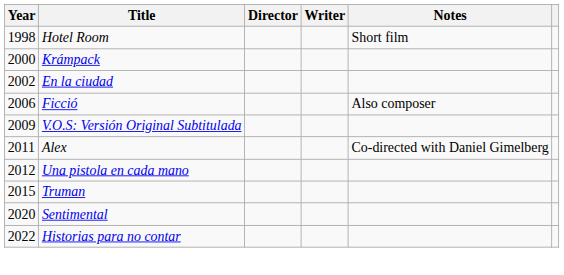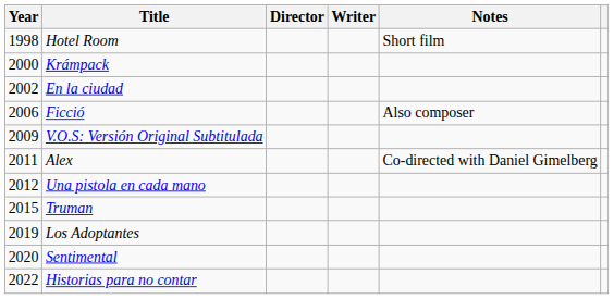 <table class="wikitable">
 <tr>
 <th>Year</th>
 <th>Title</th>
 <th>Director</th>
 <th>Writer</th>
 <th>Notes</th>
 <th></th>
 </tr>
 <tr>
 <td>1998</td>
 <td><em>Hotel Room</em></td>
 <td></td>
 <td></td>
 <td>Short film</td>
 <td align = "center"></td>
 </tr>
 <tr>
 <td>2000</td>
 <td><em><a href='#'>Krámpack</a></em></td>
 <td></td>
 <td></td>
 <td></td>
 <td align = "center"></td>
 </tr>
 <tr>
 <td>2002</td>
 <td><em><a href='#'>En la ciudad</a></em></td>
 <td></td>
 <td></td>
 <td></td>
 <td align = "center"></td>
 </tr>
 <tr>
 <td>2006</td>
 <td><em><a href='#'>Ficció</a></em></td>
 <td></td>
 <td></td>
 <td>Also composer</td>
 <td align = "center"></td>
 </tr>
 <tr>
 <td>2009</td>
 <td><em><a href='#'>V.O.S: Versión Original Subtitulada</a></em></td>
 <td></td>
 <td></td>
 <td></td>
 <td align = "center"></td>
 </tr>
 <tr>
 <td>2011</td>
 <td><em>Alex</em></td>
 <td></td>
 <td></td>
 <td>Co-directed with Daniel Gimelberg</td>
 <td></td>
 </tr>
 <tr>
 <td>2012</td>
 <td><em><a href='#'>Una pistola en cada mano</a></em></td>
 <td></td>
 <td></td>
 <td></td>
 <td align = "center"></td>
 </tr>
 <tr>
 <td>2015</td>
 <td><em><a href='#'>Truman</a></em></td>
 <td></td>
 <td></td>
 <td></td>
 <td align = "center"></td>
 </tr>
 <tr>
+<td>2019</td>
+<td><em>Los Adoptantes</em></td>
+<td></td>
+<td></td>
+<td></td>
+<td></td>
+</tr>
+<tr>
 <td align = "center">2020</td>
 <td><em><a href='#'>Sentimental</a></em></td>
 <td></td>
 <td></td>
 <td></td>
 <td align = "center"></td>
 </tr>
 <tr>
 <td>2022</td>
 <td><em><a href='#'>Historias para no contar</a></em></td>
 <td></td>
 <td></td>
 <td></td>
 <td align = "center"></td>
 </tr>
 </table>
